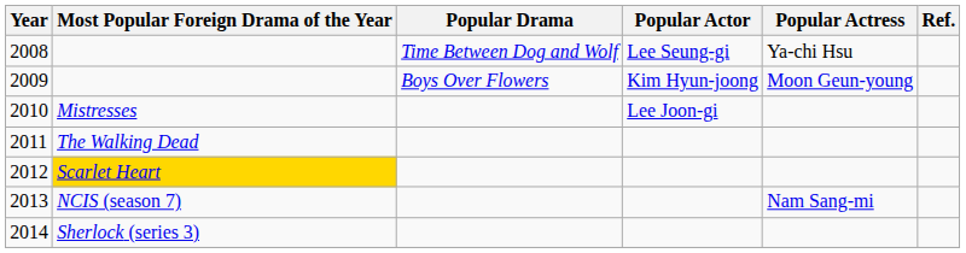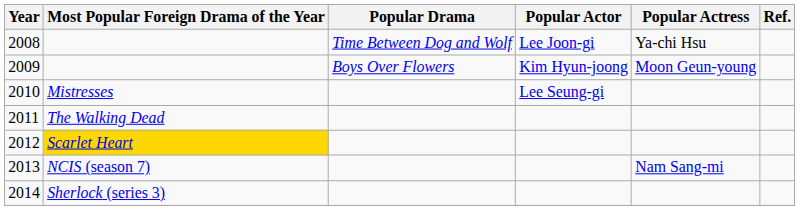 <table class="wikitable">
 <tr ≤>
 <th>Year</th>
 <th>Most Popular Foreign Drama of the Year</th>
 <th>Popular Drama</th>
 <th>Popular Actor</th>
 <th>Popular Actress</th>
 <th>Ref.</th>
 </tr>
 <tr>
 <td>2008</td>
 <td></td>
 <td><em><a href='#'>Time Between Dog and Wolf</a></em><br></td>
-<td><a href='#'>Lee Seung-gi</a><br></td>
+<td><a href='#'>Lee Joon-gi</a><br></td>
 <td>Ya-chi Hsu<br></td>
 <td></td>
 </tr>
 <tr>
 <td>2009</td>
 <td></td>
 <td><em><a href='#'>Boys Over Flowers</a></em><br></td>
 <td><a href='#'>Kim Hyun-joong</a><br></td>
 <td><a href='#'>Moon Geun-young</a><br></td>
 <td></td>
 </tr>
 <tr>
 <td>2010</td>
 <td><em><a href='#'>Mistresses</a></em><br></td>
 <td></td>
-<td><a href='#'>Lee Joon-gi</a><br></td>
+<td><a href='#'>Lee Seung-gi</a><br></td>
 <td></td>
 <td></td>
 </tr>
 <tr>
 <td>2011</td>
 <td><em><a href='#'>The Walking Dead</a></em><br></td>
 <td></td>
 <td></td>
 <td></td>
 <td></td>
 </tr>
 <tr>
 <td>2012</td>
 <td style="background: gold;"><em><a href='#'>Scarlet Heart</a></em><br></td>
 <td></td>
 <td></td>
 <td></td>
 <td></td>
 </tr>
 <tr>
 <td>2013</td>
 <td><a href='#'><em>NCIS</em> (season 7)</a><br></td>
 <td></td>
 <td></td>
 <td><a href='#'>Nam Sang-mi</a><br></td>
 <td></td>
 </tr>
 <tr>
 <td>2014</td>
 <td><a href='#'><em>Sherlock</em> (series 3)</a><br></td>
 <td></td>
 <td></td>
 <td></td>
 <td></td>
 </tr>
 <tr>
 </tr>
 </table>
